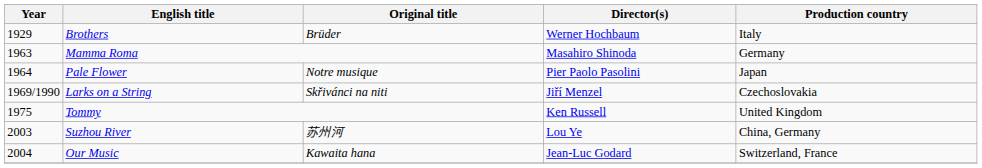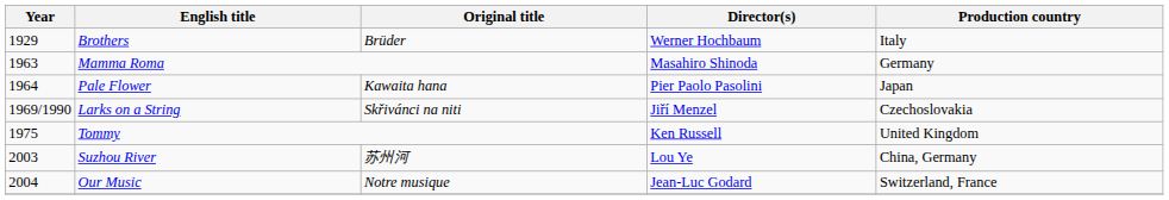 <table class="sortable wikitable" width="100%" cellpadding="5">
 <tr>
 <th scope="col" width="5%">Year</th>
 <th scope="col" width="25%">English title</th>
 <th scope="col" width="25%">Original title</th>
 <th scope="col" width="20%">Director(s)</th>
 <th scope="col" width="25%">Production country</th>
 </tr>
 <tr>
 <td>1929</td>
 <td><em><a href='#'>Brothers</a></em></td>
 <td><em>Brüder</em></td>
 <td><a href='#'>Werner Hochbaum</a></td>
 <td>Italy</td>
 </tr>
 <tr>
 <td>1963</td>
 <td colspan=2><em><a href='#'>Mamma Roma</a></em></td>
 <td><a href='#'>Masahiro Shinoda</a></td>
 <td>Germany</td>
 </tr>
 <tr>
 <td>1964</td>
 <td><em><a href='#'>Pale Flower</a></em></td>
-<td><em>Notre musique</em></td>
+<td><em>Kawaita hana</em></td>
 <td><a href='#'>Pier Paolo Pasolini</a></td>
 <td>Japan</td>
 </tr>
 <tr>
 <td>1969/1990</td>
 <td><em><a href='#'>Larks on a String</a></em></td>
 <td><em>Skřivánci na niti</em></td>
 <td><a href='#'>Jiří Menzel</a></td>
 <td>Czechoslovakia</td>
 </tr>
 <tr>
 <td>1975</td>
 <td colspan=2><em><a href='#'>Tommy</a></em></td>
 <td><a href='#'>Ken Russell</a></td>
 <td>United Kingdom</td>
 </tr>
 <tr>
 <td>2003</td>
 <td><em><a href='#'>Suzhou River</a></em></td>
 <td><em>苏州河</em></td>
 <td><a href='#'>Lou Ye</a></td>
 <td>China, Germany</td>
 </tr>
 <tr>
 <td>2004</td>
 <td><em><a href='#'>Our Music</a></em></td>
-<td><em>Kawaita hana</em></td>
+<td><em>Notre musique</em></td>
 <td><a href='#'>Jean-Luc Godard</a></td>
 <td>Switzerland, France</td>
 </tr>
 <tr>
 </tr>
 </table>
